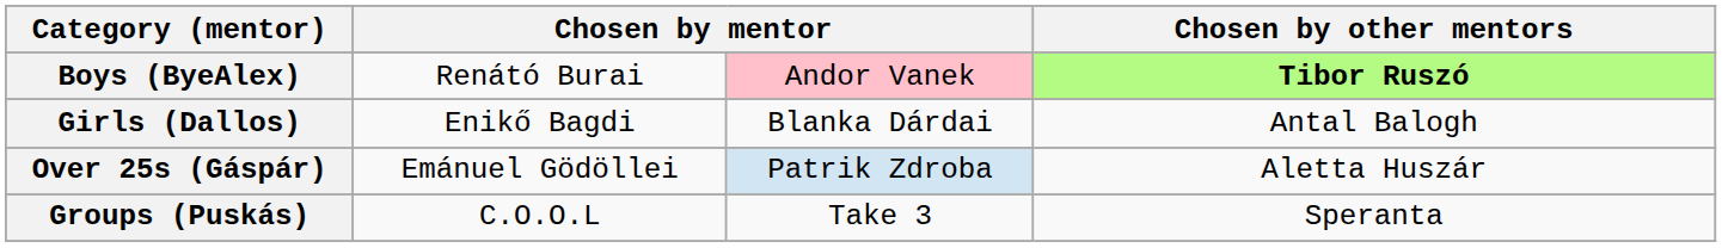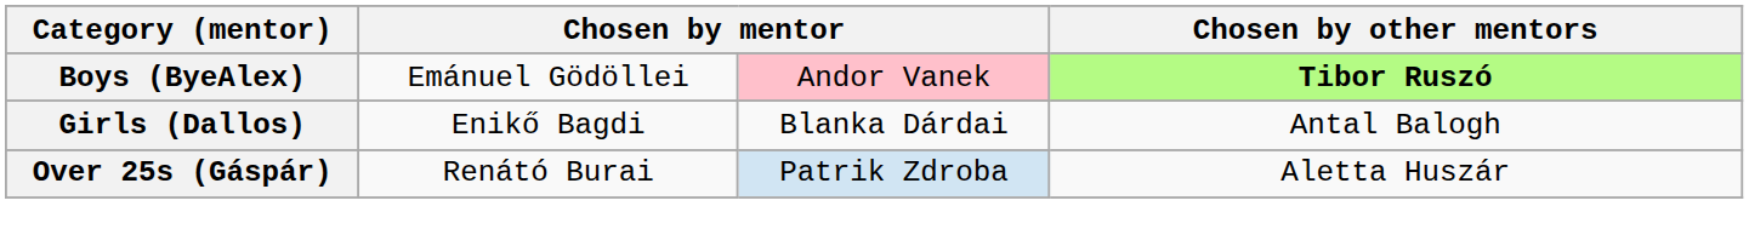 <table class="wikitable" style="text-align:center">
 <tr>
 <th spope="col" style="width:150px;">Category (mentor)</th>
 <th scope="col" colspan="2" style="width:300px;">Chosen by mentor</th>
 <th style="width:300px;">Chosen by other mentors</th>
 </tr>
 <tr>
 <th scope="col">Boys (ByeAlex)</th>
-<td>Renátó Burai</td>
+<td>Emánuel Gödöllei</td>
 <td bgcolor="pink">Andor Vanek</td>
 <td bgcolor="#B4FB84"><strong>Tibor Ruszó</strong></td>
 </tr>
 <tr>
 <th scope="col">Girls (Dallos)</th>
 <td>Enikő Bagdi</td>
 <td>Blanka Dárdai</td>
 <td>Antal Balogh</td>
 </tr>
 <tr>
 <th scope="col">Over 25s (Gáspár)</th>
-<td>Emánuel Gödöllei</td>
+<td>Renátó Burai</td>
 <td bgcolor="#d1e5f3">Patrik Zdroba</td>
 <td>Aletta Huszár</td>
 </tr>
-<tr>
-<th scope="col">Groups (Puskás)</th>
-<td>C.O.O.L</td>
-<td>Take 3</td>
-<td>Speranta</td>
-</tr>
 </table>
